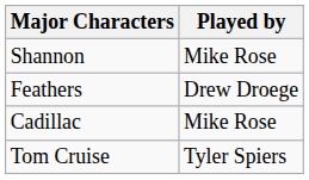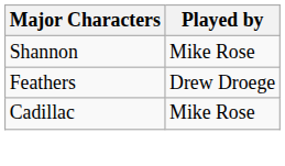 <table class="wikitable">
 <tr>
 <th>Major Characters</th>
 <th>Played by</th>
 </tr>
 <tr>
 <td>Shannon</td>
 <td>Mike Rose</td>
 </tr>
 <tr>
 <td>Feathers</td>
 <td>Drew Droege</td>
 </tr>
 <tr>
 <td>Cadillac</td>
 <td>Mike Rose</td>
 </tr>
-<tr>
-<td>Tom Cruise</td>
-<td>Tyler Spiers</td>
-</tr>
 </table>
